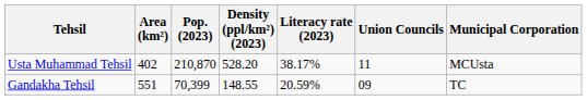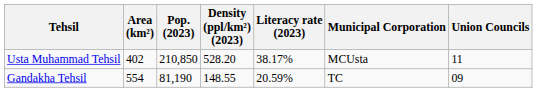 <table class="wikitable sortable static-row-numbers static-row-header-hash">
 <tr>
 <th>Tehsil</th>
 <th>Area<br>(km²)</th>
 <th>Pop.<br>(2023)</th>
 <th>Density<br>(ppl/km²)<br>(2023)</th>
 <th>Literacy rate<br>(2023)</th>
+<th>Municipal Corporation</th>
 <th>Union Councils</th>
-<th>Municipal Corporation</th>
 </tr>
 <tr>
 <td><a href='#'>Usta Muhammad Tehsil</a></td>
 <td>402</td>
-<td>210,870</td>
+<td>210,850</td>
 <td>528.20</td>
 <td>38.17%</td>
+<td>MCUsta</td>
 <td>11</td>
-<td>MCUsta</td>
 </tr>
 <tr>
 <td><a href='#'>Gandakha Tehsil</a></td>
-<td>551</td>
-<td>70,399</td>
+<td>554</td>
+<td>81,190</td>
 <td>148.55</td>
 <td>20.59%</td>
+<td>TC</td>
 <td>09</td>
-<td>TC</td>
 </tr>
 </table>
